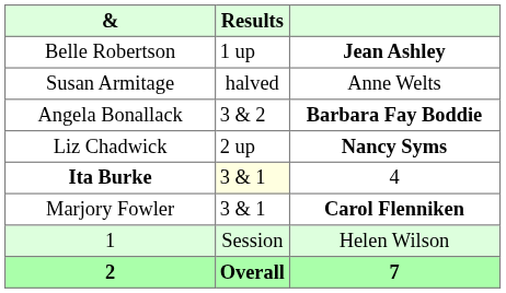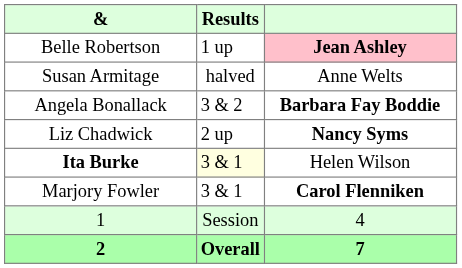 <table border="1" cellpadding="3" style="border-collapse: collapse; text-align:center;">
 <tr style="background:#ddffdd;">
 <th width=160> & </th>
 <th>Results</th>
 <th width=160></th>
 </tr>
 <tr>
 <td>Belle Robertson</td>
 <td align=left> 1 up</td>
-<td><strong>Jean Ashley</strong></td>
+<td style="background: pink;"><strong>Jean Ashley</strong></td>
 </tr>
 <tr>
 <td>Susan Armitage</td>
 <td>halved</td>
 <td>Anne Welts</td>
 </tr>
 <tr>
 <td>Angela Bonallack</td>
 <td align=left> 3 & 2</td>
 <td><strong>Barbara Fay Boddie</strong></td>
 </tr>
 <tr>
 <td>Liz Chadwick</td>
 <td align=left> 2 up</td>
 <td><strong>Nancy Syms</strong></td>
 </tr>
 <tr>
 <td><strong>Ita Burke</strong></td>
 <td align=left style="background: lightyellow;"> 3 & 1</td>
-<td>4</td>
+<td>Helen Wilson</td>
 </tr>
 <tr>
 <td>Marjory Fowler</td>
 <td align=left> 3 & 1</td>
 <td><strong>Carol Flenniken</strong></td>
 </tr>
 <tr style="background:#ddffdd;">
 <td>1</td>
 <td>Session</td>
-<td>Helen Wilson</td>
+<td>4</td>
 </tr>
 <tr style="background:#aaffaa;">
 <th>2</th>
 <th>Overall</th>
 <th>7</th>
 </tr>
 </table>
